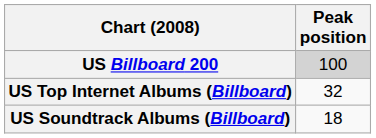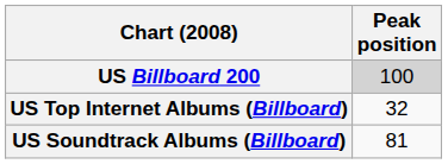 <table class="wikitable plainrowheaders" style="text-align:center">
 <tr>
 <th scope="col">Chart (2008)</th>
 <th scope="col">Peak<br>position</th>
 </tr>
 <tr>
 <th scope="row">US <a href='#'><em>Billboard</em> 200</a></th>
 <td style="background: lightgrey; text-align:center;">100</td>
 </tr>
 <tr>
 <th scope="row">US Top Internet Albums (<em><a href='#'>Billboard</a></em>)</th>
 <td style="text-align:center;">32</td>
 </tr>
 <tr>
 <th scope="row">US Soundtrack Albums (<a href='#'><em>Billboard</em></a>)</th>
-<td style="text-align:center;">18</td>
+<td style="text-align:center;">81</td>
 </tr>
 </table>
